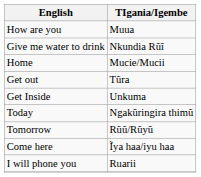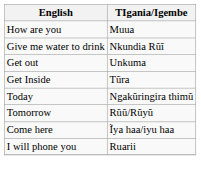 <table class="wikitable sortable">
 <tr>
 <th>English</th>
 <th>TIgania/Igembe</th>
 </tr>
 <tr>
 <td>How are you</td>
 <td>Muua</td>
 </tr>
 <tr>
 <td>Give me water to drink</td>
 <td>Nkundia Rũĩ</td>
 </tr>
 <tr>
-<td>Home</td>
-<td>Mucie/Mucii</td>
-</tr>
-<tr>
 <td>Get out</td>
-<td>Tũra</td>
+<td>Unkuma</td>
 </tr>
 <tr>
 <td>Get Inside</td>
-<td>Unkuma</td>
+<td>Tũra</td>
 </tr>
 <tr>
 <td>Today</td>
 <td>Ngakũringira thimũ</td>
 </tr>
 <tr>
 <td>Tomorrow</td>
 <td>Rũũ/Rũyũ</td>
 </tr>
 <tr>
 <td>Come here</td>
 <td>Ĩya haa/iyu haa</td>
 </tr>
 <tr>
 <td>I will phone you</td>
 <td>Ruarii</td>
 </tr>
 <tr>
 </tr>
 </table>
